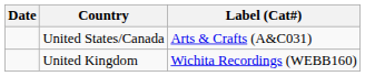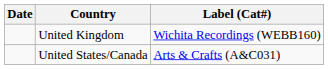 <table class="wikitable">
 <tr>
 <th>Date</th>
 <th>Country</th>
 <th>Label (Cat#)</th>
 </tr>
 <tr>
 <td></td>
+<td>United Kingdom</td>
+<td><a href='#'>Wichita Recordings</a> (WEBB160)</td>
+</tr>
+<tr>
+<td></td>
 <td>United States/Canada</td>
 <td><a href='#'>Arts & Crafts</a> (A&C031)</td>
 </tr>
-<tr>
-<td></td>
-<td>United Kingdom</td>
-<td><a href='#'>Wichita Recordings</a> (WEBB160)</td>
-</tr>
 </table>
